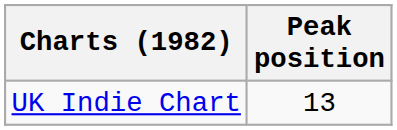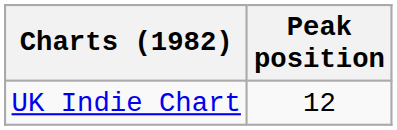 <table class="wikitable sortable">
 <tr>
 <th>Charts (1982)</th>
 <th>Peak<br>position</th>
 </tr>
 <tr>
 <td><a href='#'>UK Indie Chart</a></td>
-<td style="text-align:center;">13</td>
+<td style="text-align:center;">12</td>
 </tr>
 </table>
